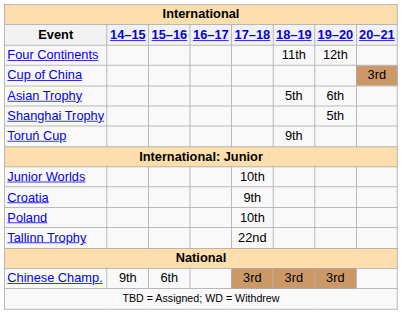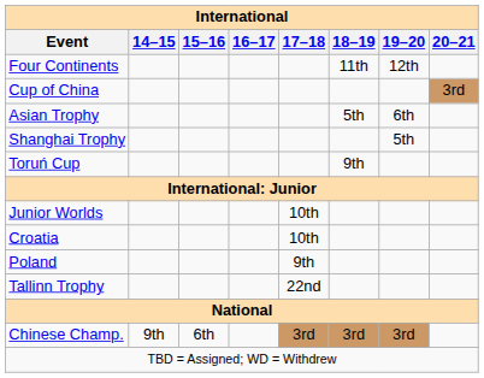 <table class="wikitable" style="text-align:center">
 <tr>
 <th style="background-color: #ffdead; " colspan=10 align=center>International</th>
 </tr>
 <tr>
 <th>Event</th>
 <th><a href='#'>14–15</a></th>
 <th><a href='#'>15–16</a></th>
 <th><a href='#'>16–17</a></th>
 <th><a href='#'>17–18</a></th>
 <th><a href='#'>18–19</a></th>
 <th><a href='#'>19–20</a></th>
 <th><a href='#'>20–21</a></th>
 </tr>
 <tr>
 <td align=left><a href='#'>Four Continents</a></td>
 <td></td>
 <td></td>
 <td></td>
 <td></td>
 <td>11th</td>
 <td>12th</td>
 <td></td>
 </tr>
 <tr>
 <td align=left><a href='#'>Cup of China</a></td>
 <td></td>
 <td></td>
 <td></td>
 <td></td>
 <td></td>
 <td></td>
 <td bgcolor=cc9966>3rd</td>
 </tr>
 <tr>
 <td align=left> <a href='#'>Asian Trophy</a></td>
 <td></td>
 <td></td>
 <td></td>
 <td></td>
 <td>5th</td>
 <td>6th</td>
 <td></td>
 </tr>
 <tr>
 <td align=left><a href='#'>Shanghai Trophy</a></td>
 <td></td>
 <td></td>
 <td></td>
 <td></td>
 <td></td>
 <td>5th</td>
 <td></td>
 </tr>
 <tr>
 <td align=left><a href='#'>Toruń Cup</a></td>
 <td></td>
 <td></td>
 <td></td>
 <td></td>
 <td>9th</td>
 <td></td>
 <td></td>
 </tr>
 <tr>
 <th style="background-color: #ffdead; " colspan=10 align=center>International: Junior</th>
 </tr>
 <tr>
 <td align=left><a href='#'>Junior Worlds</a></td>
 <td></td>
 <td></td>
 <td></td>
 <td>10th</td>
 <td></td>
 <td></td>
 <td></td>
 </tr>
 <tr>
 <td align=left> <a href='#'>Croatia</a></td>
 <td></td>
 <td></td>
 <td></td>
-<td>9th</td>
+<td>10th</td>
 <td></td>
 <td></td>
 <td></td>
 </tr>
 <tr>
 <td align=left> <a href='#'>Poland</a></td>
 <td></td>
 <td></td>
 <td></td>
-<td>10th</td>
+<td>9th</td>
 <td></td>
 <td></td>
 <td></td>
 </tr>
 <tr>
 <td align=left><a href='#'>Tallinn Trophy</a></td>
 <td></td>
 <td></td>
 <td></td>
 <td>22nd</td>
 <td></td>
 <td></td>
 <td></td>
 </tr>
 <tr>
 <th style="background-color: #ffdead; " colspan=10 align=center>National</th>
 </tr>
 <tr>
 <td align=left><a href='#'>Chinese Champ.</a></td>
 <td>9th</td>
 <td>6th</td>
 <td></td>
 <td bgcolor=cc9966>3rd</td>
 <td bgcolor=cc9966>3rd</td>
 <td bgcolor=cc9966>3rd</td>
 <td></td>
 </tr>
 <tr>
 <td colspan=10 align=center><small> TBD = Assigned; WD = Withdrew </small></td>
 </tr>
 </table>
